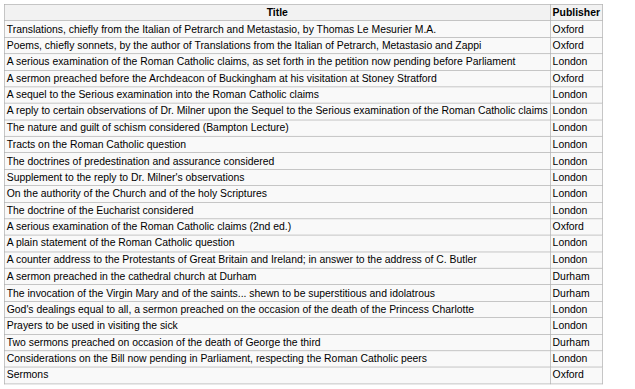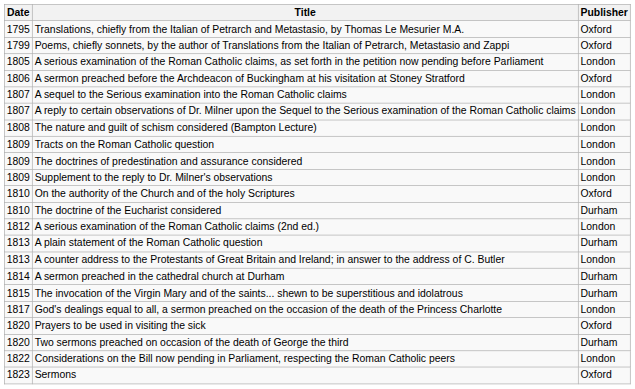 <table class="wikitable">
 <tr>
+<th>Date</th>
 <th>Title</th>
 <th>Publisher</th>
 </tr>
 <tr>
+<td>1795</td>
 <td>Translations, chiefly from the Italian of Petrarch and Metastasio, by Thomas Le Mesurier M.A.</td>
 <td>Oxford</td>
 </tr>
 <tr>
+<td>1799</td>
 <td>Poems, chiefly sonnets, by the author of Translations from the Italian of Petrarch, Metastasio and Zappi</td>
 <td>Oxford</td>
 </tr>
 <tr>
+<td>1805</td>
 <td>A serious examination of the Roman Catholic claims, as set forth in the petition now pending before Parliament</td>
 <td>London</td>
 </tr>
 <tr>
+<td>1806</td>
 <td>A sermon preached before the Archdeacon of Buckingham at his visitation at Stoney Stratford</td>
 <td>Oxford</td>
 </tr>
 <tr>
+<td>1807</td>
 <td>A sequel to the Serious examination into the Roman Catholic claims</td>
 <td>London</td>
 </tr>
 <tr>
+<td>1807</td>
 <td>A reply to certain observations of Dr. Milner upon the Sequel to the Serious examination of the Roman Catholic claims</td>
 <td>London</td>
 </tr>
 <tr>
+<td>1808</td>
 <td>The nature and guilt of schism considered (Bampton Lecture)</td>
 <td>London</td>
 </tr>
 <tr>
+<td>1809</td>
 <td>Tracts on the Roman Catholic question</td>
 <td>London</td>
 </tr>
 <tr>
+<td>1809</td>
 <td>The doctrines of predestination and assurance considered</td>
 <td>London</td>
 </tr>
 <tr>
+<td>1809</td>
 <td>Supplement to the reply to Dr. Milner's observations</td>
 <td>London</td>
 </tr>
 <tr>
+<td>1810</td>
 <td>On the authority of the Church and of the holy Scriptures</td>
+<td>Oxford</td>
+</tr>
+<tr>
+<td>1810</td>
+<td>The doctrine of the Eucharist considered</td>
+<td>Durham</td>
+</tr>
+<tr>
+<td>1812</td>
+<td>A serious examination of the Roman Catholic claims (2nd ed.)</td>
 <td>London</td>
 </tr>
 <tr>
-<td>The doctrine of the Eucharist considered</td>
-<td>London</td>
+<td>1813</td>
+<td>A plain statement of the Roman Catholic question</td>
+<td>Durham</td>
 </tr>
 <tr>
-<td>A serious examination of the Roman Catholic claims (2nd ed.)</td>
-<td>Oxford</td>
-</tr>
-<tr>
-<td>A plain statement of the Roman Catholic question</td>
-<td>London</td>
-</tr>
-<tr>
+<td>1813</td>
 <td>A counter address to the Protestants of Great Britain and Ireland; in answer to the address of C. Butler</td>
 <td>London</td>
 </tr>
 <tr>
+<td>1814</td>
 <td>A sermon preached in the cathedral church at Durham</td>
 <td>Durham</td>
 </tr>
 <tr>
+<td>1815</td>
 <td>The invocation of the Virgin Mary and of the saints... shewn to be superstitious and idolatrous</td>
 <td>Durham</td>
 </tr>
 <tr>
+<td>1817</td>
 <td>God's dealings equal to all, a sermon preached on the occasion of the death of the Princess Charlotte</td>
 <td>London</td>
 </tr>
 <tr>
+<td>1820</td>
 <td>Prayers to be used in visiting the sick</td>
-<td>London</td>
+<td>Oxford</td>
 </tr>
 <tr>
+<td>1820</td>
 <td>Two sermons preached on occasion of the death of George the third</td>
 <td>Durham</td>
 </tr>
 <tr>
+<td>1822</td>
 <td>Considerations on the Bill now pending in Parliament, respecting the Roman Catholic peers</td>
 <td>London</td>
 </tr>
 <tr>
+<td>1823</td>
 <td>Sermons</td>
 <td>Oxford</td>
 </tr>
 </table>
